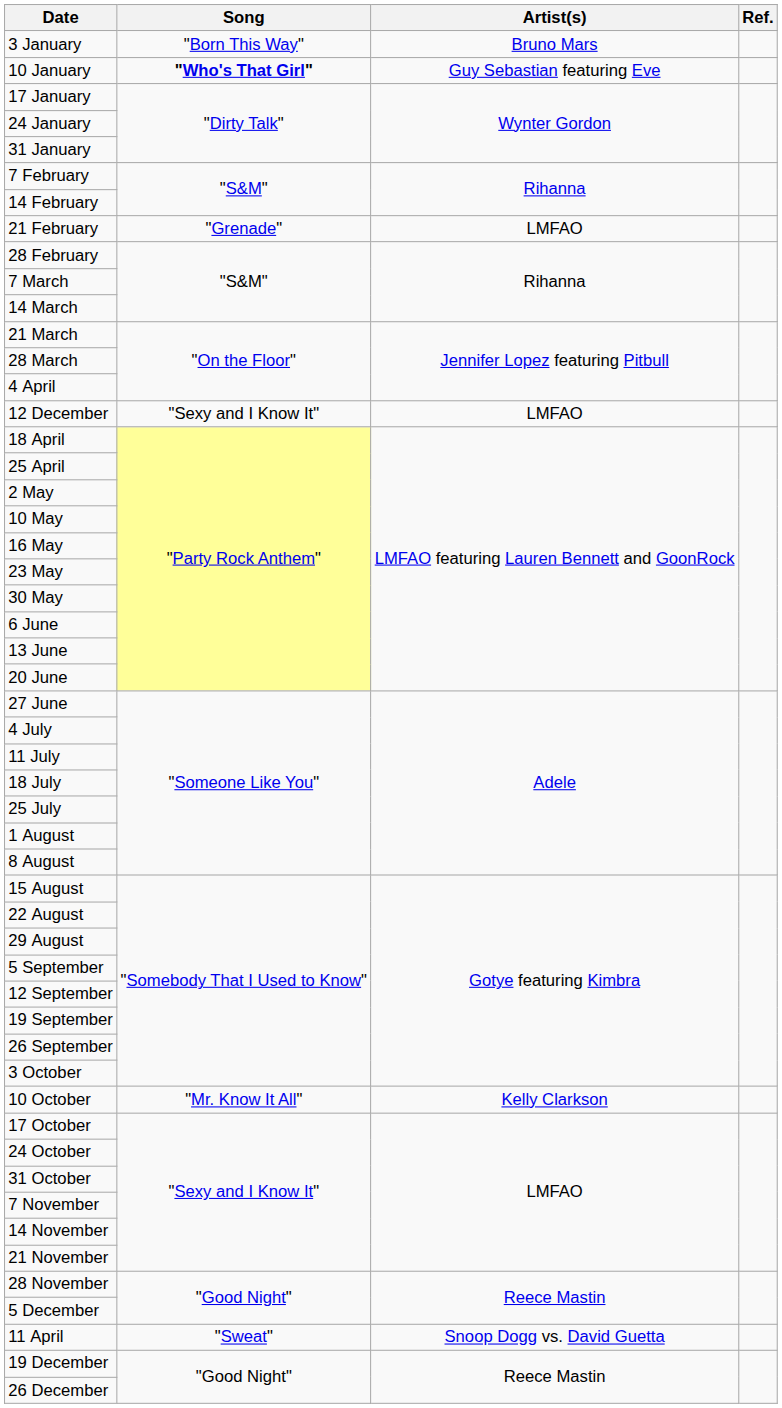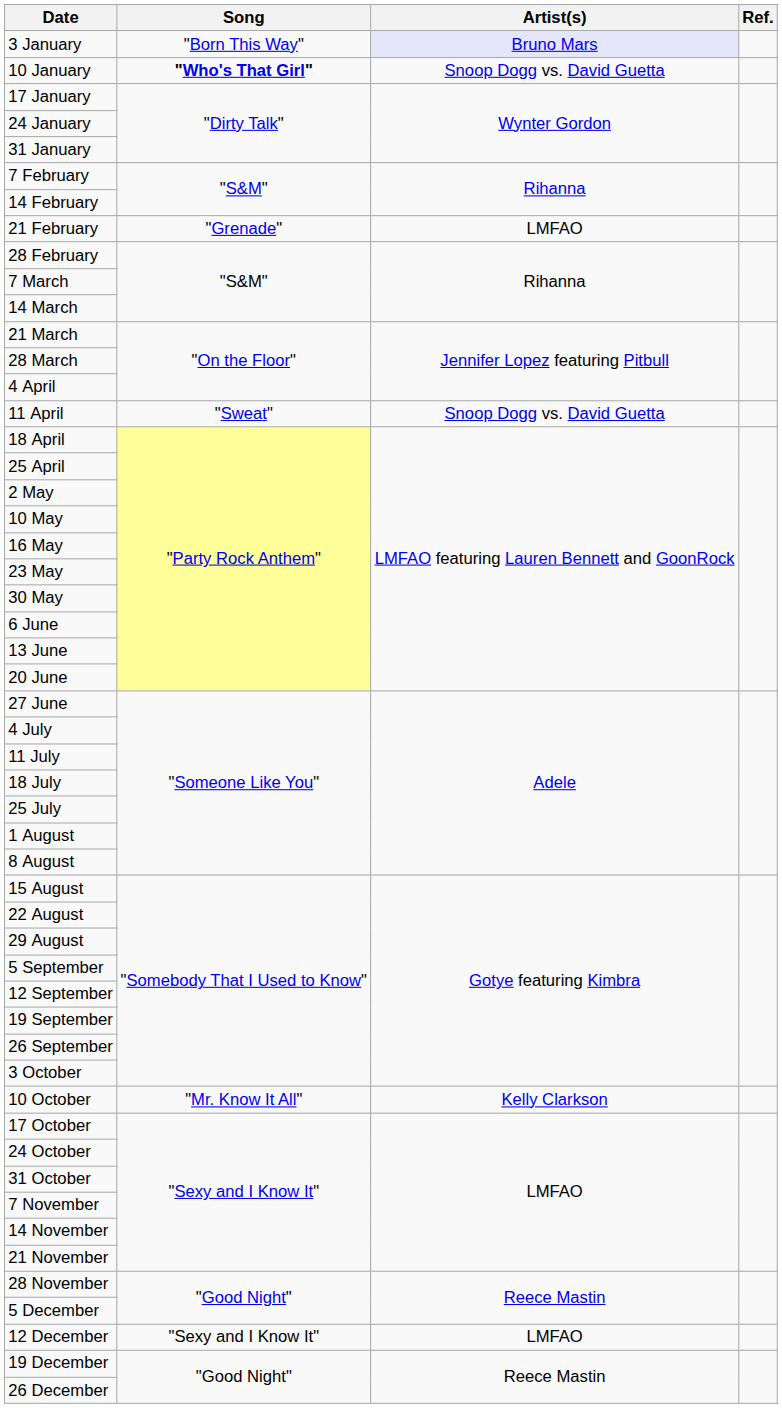 <table class="wikitable">
 <tr>
 <th style="text-align: center;">Date</th>
 <th style="text-align: center;">Song</th>
 <th style="text-align: center;">Artist(s)</th>
 <th style="text-align: center;">Ref.</th>
 </tr>
 <tr>
 <td>3 January</td>
 <td style="text-align: center;">"<a href='#'>Born This Way</a>"</td>
-<td style="text-align: center;"><a href='#'>Bruno Mars</a></td>
+<td style="background: lavender; text-align: center;"><a href='#'>Bruno Mars</a></td>
 <td style="text-align: center;"></td>
 </tr>
 <tr>
 <td>10 January</td>
 <td style="text-align: center;"><strong>"<a href='#'>Who's That Girl</a>"</strong></td>
-<td style="text-align: center;"><a href='#'>Guy Sebastian</a> featuring <a href='#'>Eve</a></td>
+<td style="text-align: center;"><a href='#'>Snoop Dogg</a> vs. <a href='#'>David Guetta</a></td>
 <td style="text-align: center;"></td>
 </tr>
 <tr>
 <td>17 January</td>
 <td rowspan="3" style="text-align: center;">"<a href='#'>Dirty Talk</a>"</td>
 <td rowspan="3" style="text-align: center;"><a href='#'>Wynter Gordon</a></td>
 <td rowspan="3" style="text-align: center;"></td>
 </tr>
 <tr>
 <td>24 January</td>
 </tr>
 <tr>
 <td>31 January</td>
 </tr>
 <tr>
 <td>7 February</td>
 <td rowspan="2" style="text-align: center;">"<a href='#'>S&M</a>"</td>
 <td rowspan="2" style="text-align: center;"><a href='#'>Rihanna</a></td>
 <td rowspan="2" style="text-align: center;"></td>
 </tr>
 <tr>
 <td>14 February</td>
 </tr>
 <tr>
 <td>21 February</td>
 <td style="text-align: center;">"<a href='#'>Grenade</a>"</td>
 <td style="text-align: center;">LMFAO</td>
 <td style="text-align: center;"></td>
 </tr>
 <tr>
 <td>28 February</td>
 <td rowspan="3" style="text-align: center;">"S&M"</td>
 <td rowspan="3" style="text-align: center;">Rihanna</td>
 <td rowspan="3" style="text-align: center;"></td>
 </tr>
 <tr>
 <td>7 March</td>
 </tr>
 <tr>
 <td>14 March</td>
 </tr>
 <tr>
 <td>21 March</td>
 <td rowspan="3" style="text-align: center;">"<a href='#'>On the Floor</a>"</td>
 <td rowspan="3" style="text-align: center;"><a href='#'>Jennifer Lopez</a> featuring <a href='#'>Pitbull</a></td>
 <td rowspan="3" style="text-align: center;"></td>
 </tr>
 <tr>
 <td>28 March</td>
 </tr>
 <tr>
 <td>4 April</td>
 </tr>
 <tr>
-<td>12 December</td>
-<td style="text-align: center;">"Sexy and I Know It"</td>
-<td style="text-align: center;">LMFAO</td>
+<td>11 April</td>
+<td style="text-align: center;">"<a href='#'>Sweat</a>"</td>
+<td style="text-align: center;"><a href='#'>Snoop Dogg</a> vs. <a href='#'>David Guetta</a></td>
 <td style="text-align: center;"></td>
 </tr>
 <tr>
 <td>18 April</td>
 <td bgcolor=#FFFF99 rowspan="10" style="text-align: center;">"<a href='#'>Party Rock Anthem</a>"</td>
 <td rowspan="10" style="text-align: center;"><a href='#'>LMFAO</a> featuring <a href='#'>Lauren Bennett</a> and <a href='#'>GoonRock</a></td>
 <td rowspan="10" style="text-align: center;"></td>
 </tr>
 <tr>
 <td>25 April</td>
 </tr>
 <tr>
 <td>2 May</td>
 </tr>
 <tr>
 <td>10 May</td>
 </tr>
 <tr>
 <td>16 May</td>
 </tr>
 <tr>
 <td>23 May</td>
 </tr>
 <tr>
 <td>30 May</td>
 </tr>
 <tr>
 <td>6 June</td>
 </tr>
 <tr>
 <td>13 June</td>
 </tr>
 <tr>
 <td>20 June</td>
 </tr>
 <tr>
 <td>27 June</td>
 <td rowspan="7" style="text-align: center;">"<a href='#'>Someone Like You</a>"</td>
 <td rowspan="7" style="text-align: center;"><a href='#'>Adele</a></td>
 <td rowspan="7" style="text-align: center;"></td>
 </tr>
 <tr>
 <td>4 July</td>
 </tr>
 <tr>
 <td>11 July</td>
 </tr>
 <tr>
 <td>18 July</td>
 </tr>
 <tr>
 <td>25 July</td>
 </tr>
 <tr>
 <td>1 August</td>
 </tr>
 <tr>
 <td>8 August</td>
 </tr>
 <tr>
 <td>15 August</td>
 <td rowspan="8" style="text-align: center;">"<a href='#'>Somebody That I Used to Know</a>"</td>
 <td rowspan="8" style="text-align: center;"><a href='#'>Gotye</a> featuring <a href='#'>Kimbra</a></td>
 <td rowspan="8" style="text-align: center;"></td>
 </tr>
 <tr>
 <td>22 August</td>
 </tr>
 <tr>
 <td>29 August</td>
 </tr>
 <tr>
 <td>5 September</td>
 </tr>
 <tr>
 <td>12 September</td>
 </tr>
 <tr>
 <td>19 September</td>
 </tr>
 <tr>
 <td>26 September</td>
 </tr>
 <tr>
 <td>3 October</td>
 </tr>
 <tr>
 <td>10 October</td>
 <td style="text-align: center;">"<a href='#'>Mr. Know It All</a>"</td>
 <td style="text-align: center;"><a href='#'>Kelly Clarkson</a></td>
 <td style="text-align: center;"></td>
 </tr>
 <tr>
 <td>17 October</td>
 <td rowspan="6" style="text-align: center;">"<a href='#'>Sexy and I Know It</a>"</td>
 <td rowspan="6" style="text-align: center;">LMFAO</td>
 <td rowspan="6" style="text-align: center;"></td>
 </tr>
 <tr>
 <td>24 October</td>
 </tr>
 <tr>
 <td>31 October</td>
 </tr>
 <tr>
 <td>7 November</td>
 </tr>
 <tr>
 <td>14 November</td>
 </tr>
 <tr>
 <td>21 November</td>
 </tr>
 <tr>
 <td>28 November</td>
 <td rowspan="2" style="text-align: center;">"<a href='#'>Good Night</a>"</td>
 <td rowspan="2" style="text-align: center;"><a href='#'>Reece Mastin</a></td>
 <td rowspan="2" style="text-align: center;"></td>
 </tr>
 <tr>
 <td>5 December</td>
 </tr>
 <tr>
-<td>11 April</td>
-<td style="text-align: center;">"<a href='#'>Sweat</a>"</td>
-<td style="text-align: center;"><a href='#'>Snoop Dogg</a> vs. <a href='#'>David Guetta</a></td>
+<td>12 December</td>
+<td style="text-align: center;">"Sexy and I Know It"</td>
+<td style="text-align: center;">LMFAO</td>
 <td style="text-align: center;"></td>
 </tr>
 <tr>
 <td>19 December</td>
 <td rowspan="2" style="text-align: center;">"Good Night"</td>
 <td rowspan="2" style="text-align: center;">Reece Mastin</td>
 <td rowspan="2" style="text-align: center;"></td>
 </tr>
 <tr>
 <td>26 December</td>
 </tr>
 </table>
